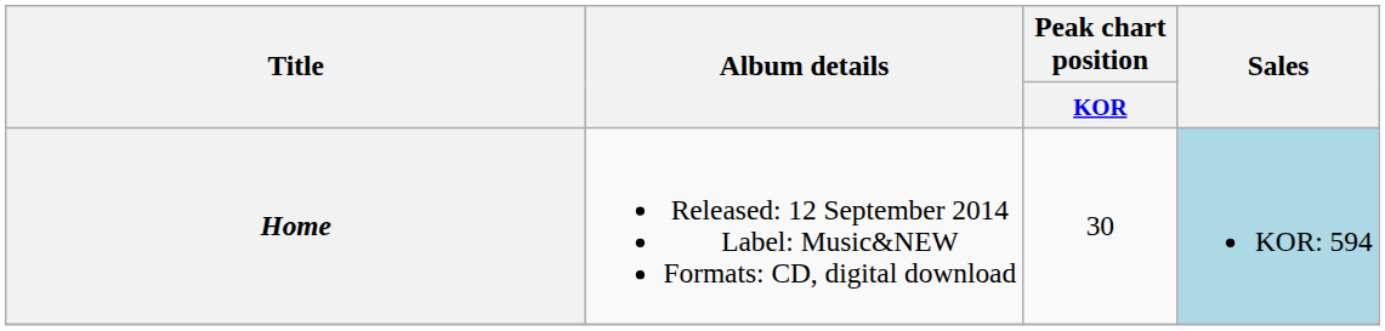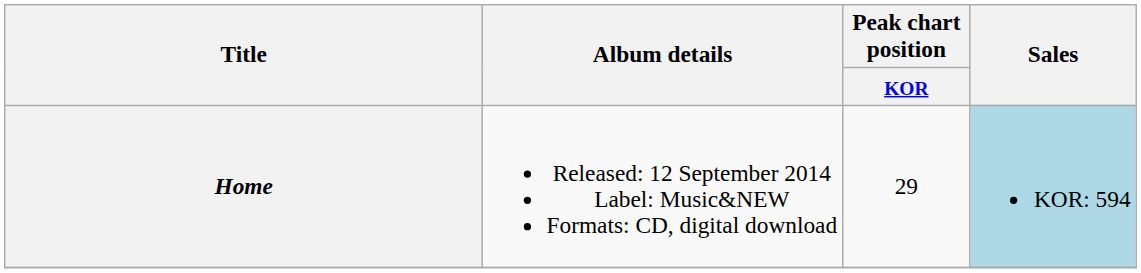 <table class="wikitable plainrowheaders" style="text-align:center;">
 <tr>
 <th scope="col" rowspan="2" style="width:20em;">Title</th>
 <th scope="col" rowspan="2">Album details</th>
 <th scope="col" style="width:5em;">Peak chart position</th>
 <th scope="col" rowspan="2">Sales</th>
 </tr>
 <tr>
 <th><small><a href='#'>KOR</a></small><br></th>
 </tr>
 <tr>
 <th scope="row"><em>Home</em></th>
 <td><br><ul><li>Released: 12 September 2014</li><li>Label: Music&NEW</li><li>Formats: CD, digital download</li></ul></td>
-<td>30</td>
+<td>29</td>
 <td style="background: lightblue;"><br><ul><li>KOR: 594</li></ul></td>
 </tr>
 <tr>
 </tr>
 </table>
